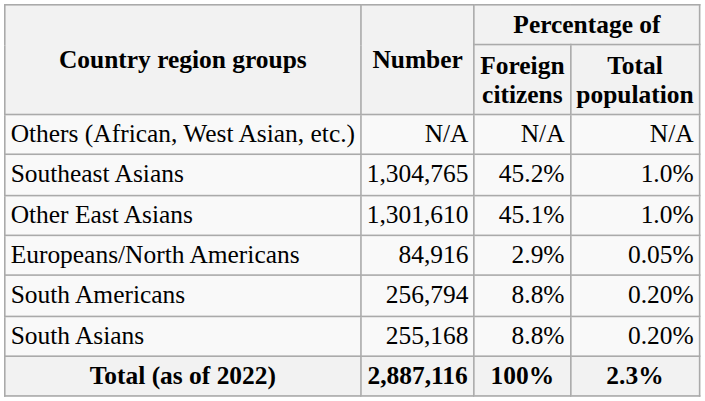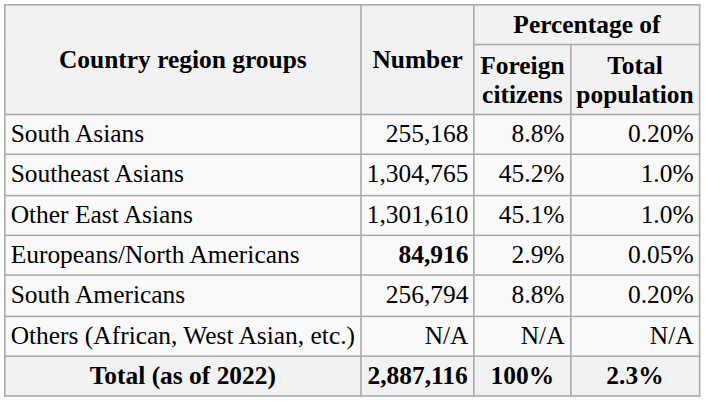 <table class=wikitable>
 <tr>
 <th rowspan="2">Country region groups</th>
 <th rowspan="2">Number</th>
 <th colspan="2">Percentage of</th>
 </tr>
 <tr>
 <th>Foreign<br>citizens</th>
 <th>Total<br>population</th>
 </tr>
 <tr>
-<td>Others (African, West Asian, etc.)</td>
-<td align=right>N/A</td>
-<td align=right>N/A</td>
-<td align=right>N/A</td>
+<td>South Asians</td>
+<td align="right">255,168</td>
+<td align="right">8.8%</td>
+<td align=right>0.20%</td>
 </tr>
 <tr>
 <td>Southeast Asians</td>
 <td align=right>1,304,765</td>
 <td align="right">45.2%</td>
 <td align=right>1.0%</td>
 </tr>
 <tr>
 <td>Other East Asians</td>
 <td align=right>1,301,610</td>
 <td align="right">45.1%</td>
 <td align=right>1.0%</td>
 </tr>
 <tr>
 <td>Europeans/North Americans</td>
-<td align=right>84,916</td>
+<td align=right><strong>84,916</strong></td>
 <td align="right">2.9%</td>
 <td align=right>0.05%</td>
 </tr>
 <tr>
 <td>South Americans</td>
 <td align=right>256,794</td>
 <td align="right">8.8%</td>
 <td align=right>0.20%</td>
 </tr>
 <tr>
-<td>South Asians</td>
-<td align="right">255,168</td>
-<td align="right">8.8%</td>
-<td align=right>0.20%</td>
+<td>Others (African, West Asian, etc.)</td>
+<td align=right>N/A</td>
+<td align=right>N/A</td>
+<td align=right>N/A</td>
 </tr>
 <tr>
 <th>Total (as of 2022)</th>
 <th align="right"><strong>2,887,116</strong></th>
 <th align="right">100%</th>
 <th align=right>2.3%</th>
 </tr>
 </table>
